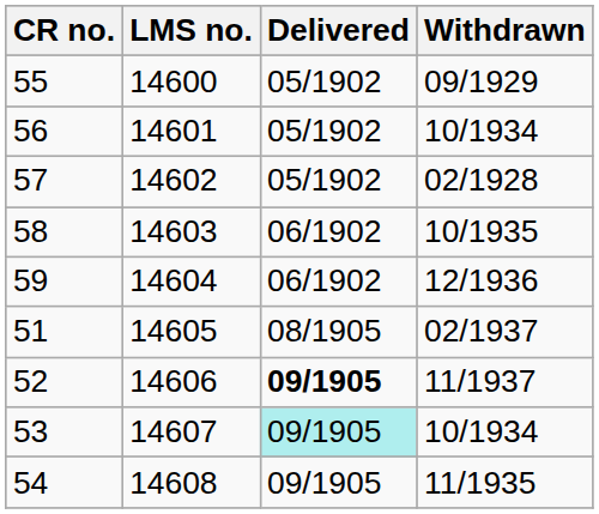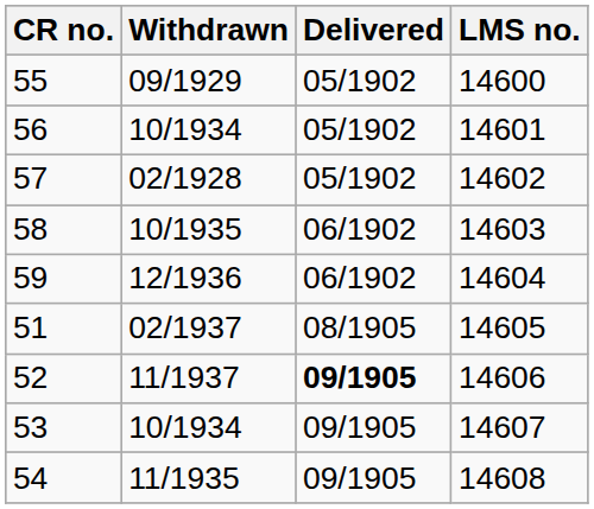 <table class="wikitable sortable">
 <tr>
 <th>CR no.</th>
+<th>Withdrawn</th>
+<th>Delivered</th>
 <th>LMS no.</th>
-<th>Delivered</th>
-<th>Withdrawn</th>
 </tr>
 <tr>
 <td>55</td>
+<td>09/1929</td>
+<td>05/1902</td>
 <td>14600</td>
-<td>05/1902</td>
-<td>09/1929</td>
 </tr>
 <tr>
 <td>56</td>
+<td>10/1934</td>
+<td>05/1902</td>
 <td>14601</td>
-<td>05/1902</td>
-<td>10/1934</td>
 </tr>
 <tr>
 <td>57</td>
+<td>02/1928</td>
+<td>05/1902</td>
 <td>14602</td>
-<td>05/1902</td>
-<td>02/1928</td>
 </tr>
 <tr>
 <td>58</td>
+<td>10/1935</td>
+<td>06/1902</td>
 <td>14603</td>
-<td>06/1902</td>
-<td>10/1935</td>
 </tr>
 <tr>
 <td>59</td>
+<td>12/1936</td>
+<td>06/1902</td>
 <td>14604</td>
-<td>06/1902</td>
-<td>12/1936</td>
 </tr>
 <tr>
 <td>51</td>
+<td>02/1937</td>
+<td>08/1905</td>
 <td>14605</td>
-<td>08/1905</td>
-<td>02/1937</td>
 </tr>
 <tr>
 <td>52</td>
+<td>11/1937</td>
+<td><strong>09/1905</strong></td>
 <td>14606</td>
-<td><strong>09/1905</strong></td>
-<td>11/1937</td>
 </tr>
 <tr>
 <td>53</td>
+<td>10/1934</td>
+<td>09/1905</td>
 <td>14607</td>
-<td style="background: paleturquoise;">09/1905</td>
-<td>10/1934</td>
 </tr>
 <tr>
 <td>54</td>
+<td>11/1935</td>
+<td>09/1905</td>
 <td>14608</td>
-<td>09/1905</td>
-<td>11/1935</td>
 </tr>
 </table>
